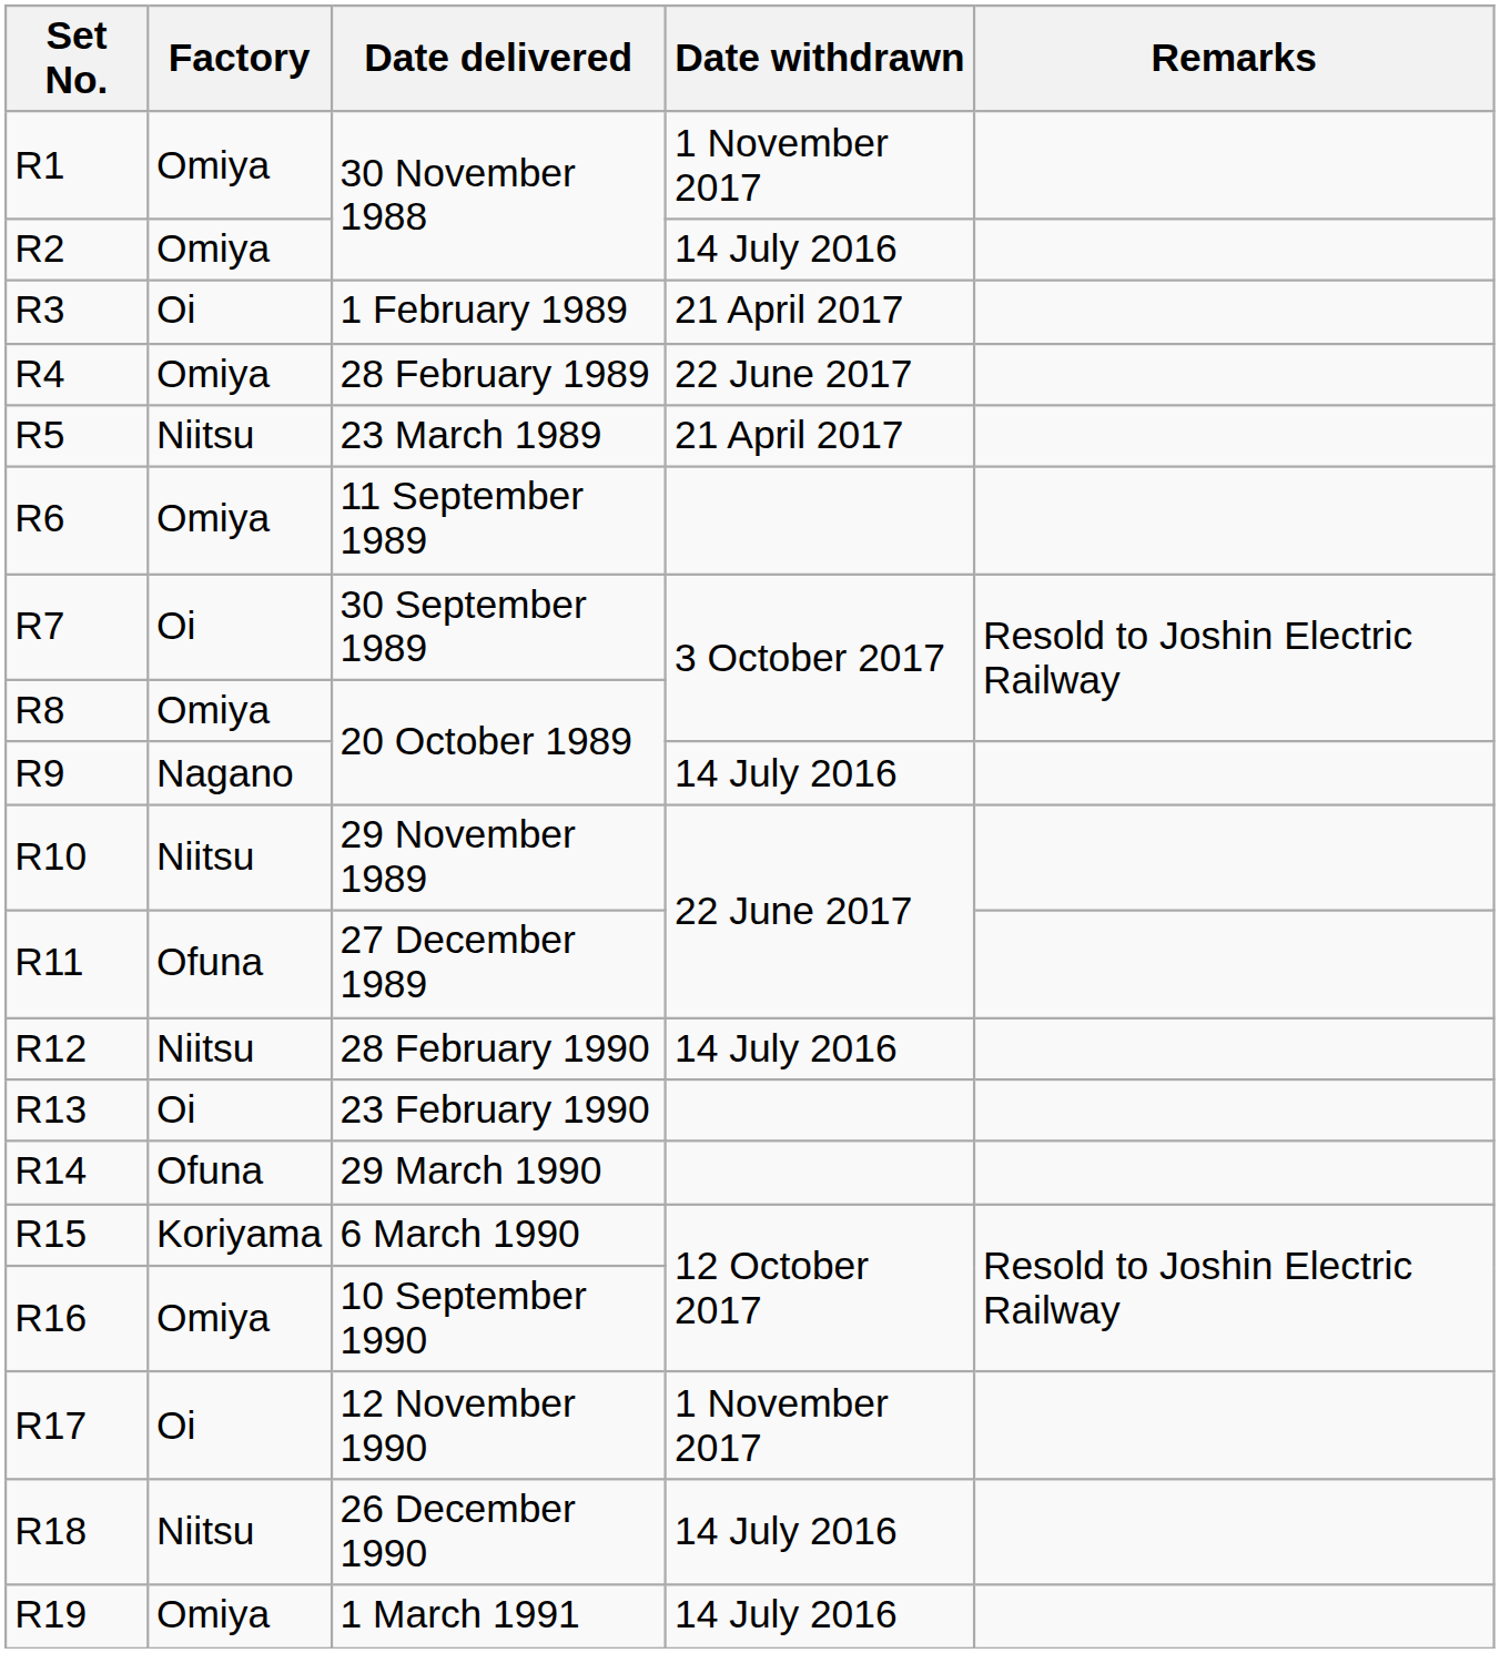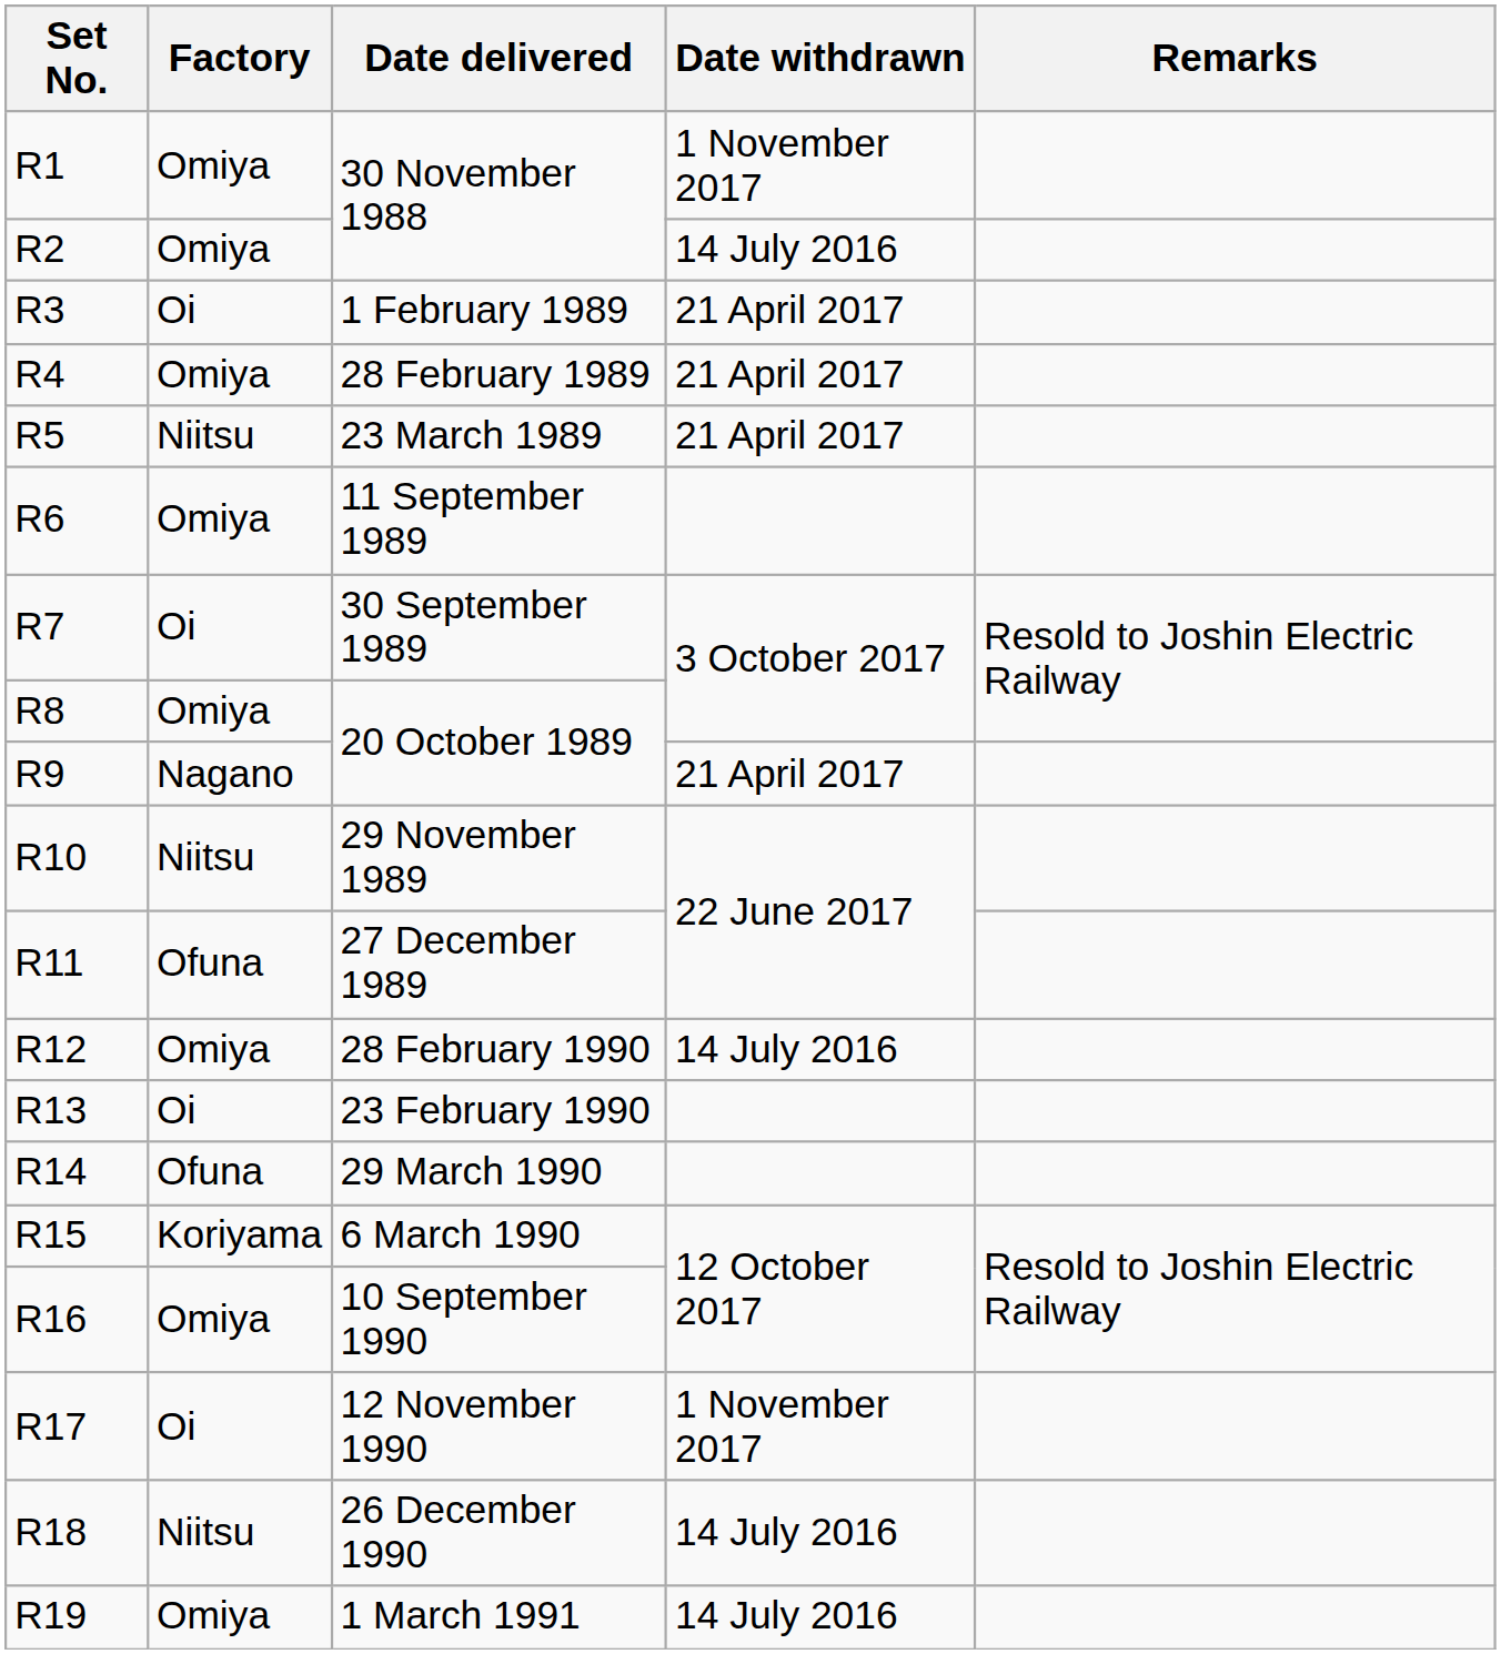 <table class="wikitable">
 <tr>
 <th>Set No.</th>
 <th>Factory</th>
 <th>Date delivered</th>
 <th>Date withdrawn</th>
 <th>Remarks</th>
 </tr>
 <tr>
 <td>R1</td>
 <td>Omiya</td>
 <td rowspan="2">30 November 1988</td>
 <td>1 November 2017</td>
 <td></td>
 </tr>
 <tr>
 <td>R2</td>
 <td>Omiya</td>
 <td>14 July 2016</td>
 <td></td>
 </tr>
 <tr>
 <td>R3</td>
 <td>Oi</td>
 <td>1 February 1989</td>
 <td>21 April 2017</td>
 <td></td>
 </tr>
 <tr>
 <td>R4</td>
 <td>Omiya</td>
 <td>28 February 1989</td>
-<td>22 June 2017</td>
+<td>21 April 2017</td>
 <td></td>
 </tr>
 <tr>
 <td>R5</td>
 <td>Niitsu</td>
 <td>23 March 1989</td>
 <td>21 April 2017</td>
 <td></td>
 </tr>
 <tr>
 <td>R6</td>
 <td>Omiya</td>
 <td>11 September 1989</td>
 <td> </td>
 <td></td>
 </tr>
 <tr>
 <td>R7</td>
 <td>Oi</td>
 <td>30 September 1989</td>
 <td rowspan="2">3 October 2017</td>
 <td rowspan="2">Resold to Joshin Electric Railway</td>
 </tr>
 <tr>
 <td>R8</td>
 <td>Omiya</td>
 <td rowspan="2">20 October 1989</td>
 </tr>
 <tr>
 <td>R9</td>
 <td>Nagano</td>
-<td>14 July 2016</td>
+<td>21 April 2017</td>
 <td></td>
 </tr>
 <tr>
 <td>R10</td>
 <td>Niitsu</td>
 <td>29 November 1989</td>
 <td rowspan="2">22 June 2017</td>
 <td></td>
 </tr>
 <tr>
 <td>R11</td>
 <td>Ofuna</td>
 <td>27 December 1989</td>
 <td></td>
 </tr>
 <tr>
 <td>R12</td>
-<td>Niitsu</td>
+<td>Omiya</td>
 <td>28 February 1990</td>
 <td>14 July 2016</td>
 <td></td>
 </tr>
 <tr>
 <td>R13</td>
 <td>Oi</td>
 <td>23 February 1990</td>
 <td> </td>
 <td></td>
 </tr>
 <tr>
 <td>R14</td>
 <td>Ofuna</td>
 <td>29 March 1990</td>
 <td> </td>
 <td></td>
 </tr>
 <tr>
 <td>R15</td>
 <td>Koriyama</td>
 <td>6 March 1990</td>
 <td rowspan="2">12 October 2017</td>
 <td rowspan="2">Resold to Joshin Electric Railway</td>
 </tr>
 <tr>
 <td>R16</td>
 <td>Omiya</td>
 <td>10 September 1990</td>
 </tr>
 <tr>
 <td>R17</td>
 <td>Oi</td>
 <td>12 November 1990</td>
 <td>1 November 2017</td>
 <td></td>
 </tr>
 <tr>
 <td>R18</td>
 <td>Niitsu</td>
 <td>26 December 1990</td>
 <td>14 July 2016</td>
 <td></td>
 </tr>
 <tr>
 <td>R19</td>
 <td>Omiya</td>
 <td>1 March 1991</td>
 <td>14 July 2016</td>
 <td></td>
 </tr>
 </table>
